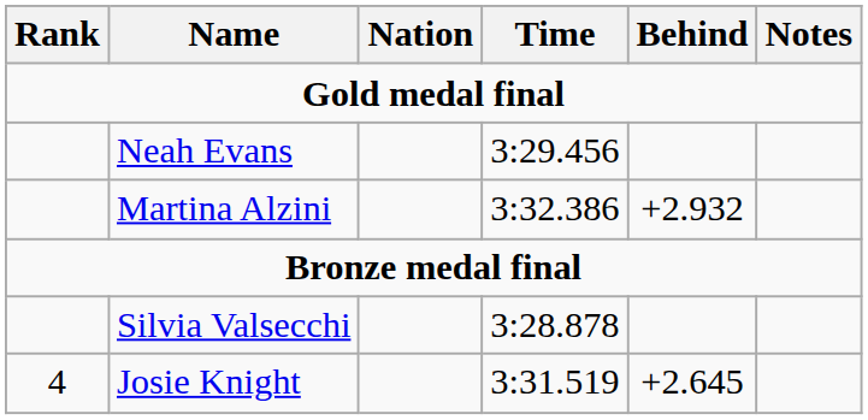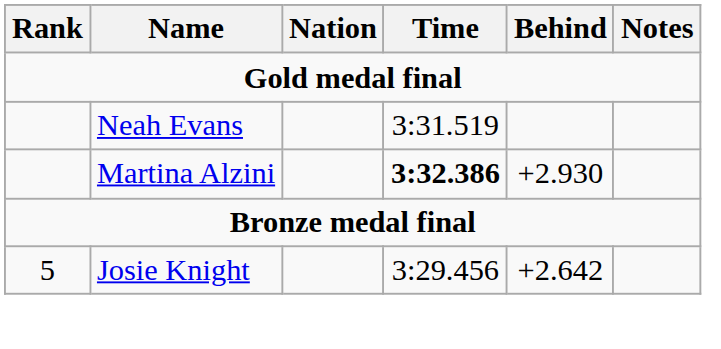 <table class="wikitable" style="text-align:center">
 <tr>
 <th>Rank</th>
 <th>Name</th>
 <th>Nation</th>
 <th>Time</th>
 <th>Behind</th>
 <th>Notes</th>
 </tr>
 <tr>
 <td colspan=6><strong>Gold medal final</strong></td>
 </tr>
 <tr>
 <td></td>
 <td align=left><a href='#'>Neah Evans</a></td>
 <td align=left></td>
-<td>3:29.456</td>
+<td>3:31.519</td>
 <td></td>
 <td></td>
 </tr>
 <tr>
 <td></td>
 <td align=left><a href='#'>Martina Alzini</a></td>
 <td align=left></td>
-<td>3:32.386</td>
-<td>+2.932</td>
+<td><strong>3:32.386</strong></td>
+<td>+2.930</td>
 <td></td>
 </tr>
 <tr>
 <td colspan=6><strong>Bronze medal final</strong></td>
 </tr>
 <tr>
-<td></td>
-<td align=left><a href='#'>Silvia Valsecchi</a></td>
-<td align=left></td>
-<td>3:28.878</td>
-<td></td>
-<td></td>
-</tr>
-<tr>
-<td>4</td>
+<td>5</td>
 <td align=left><a href='#'>Josie Knight</a></td>
 <td align=left></td>
-<td>3:31.519</td>
-<td>+2.645</td>
+<td>3:29.456</td>
+<td>+2.642</td>
 <td></td>
 </tr>
 </table>
